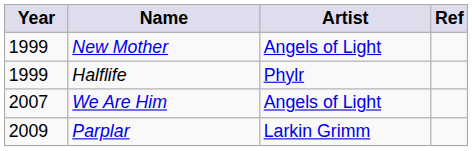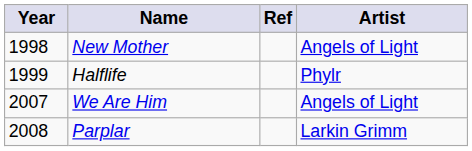 <table class="wikitable"}>
 <tr>
 <th style="background:#dde; width:50px;">Year</th>
 <th style="background:#dde; width:165px;">Name</th>
+<th style="background:#dde; width:25px;">Ref</th>
 <th style="background:#dde; width:147px;">Artist</th>
-<th style="background:#dde; width:25px;">Ref</th>
 </tr>
 <tr>
-<td>1999</td>
+<td>1998</td>
 <td><em><a href='#'>New Mother</a></em></td>
+<td></td>
 <td><a href='#'>Angels of Light</a></td>
-<td></td>
 </tr>
 <tr>
 <td>1999</td>
 <td><em>Halflife</em></td>
+<td></td>
 <td><a href='#'>Phylr</a></td>
-<td></td>
 </tr>
 <tr>
 <td>2007</td>
 <td><em><a href='#'>We Are Him</a></em></td>
+<td></td>
 <td><a href='#'>Angels of Light</a></td>
-<td></td>
 </tr>
 <tr>
-<td>2009</td>
+<td>2008</td>
 <td><em><a href='#'>Parplar</a></em></td>
+<td></td>
 <td><a href='#'>Larkin Grimm</a></td>
-<td></td>
 </tr>
 </table>
